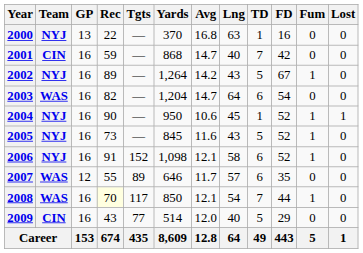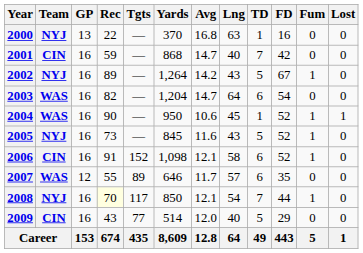 <table class="wikitable" style="text-align: center;">
 <tr>
 <th>Year</th>
 <th>Team</th>
 <th>GP</th>
 <th>Rec</th>
 <th>Tgts</th>
 <th>Yards</th>
 <th>Avg</th>
 <th>Lng</th>
 <th>TD</th>
 <th>FD</th>
 <th>Fum</th>
 <th>Lost</th>
 </tr>
 <tr>
 <th><a href='#'>2000</a></th>
 <th><a href='#'>NYJ</a></th>
 <td>13</td>
 <td>22</td>
 <td>—</td>
 <td>370</td>
 <td>16.8</td>
 <td>63</td>
 <td>1</td>
 <td>16</td>
 <td>0</td>
 <td>0</td>
 </tr>
 <tr>
 <th><a href='#'>2001</a></th>
 <th><a href='#'>CIN</a></th>
 <td>16</td>
 <td>59</td>
 <td>—</td>
 <td>868</td>
 <td>14.7</td>
 <td>40</td>
 <td>7</td>
 <td>42</td>
 <td>0</td>
 <td>0</td>
 </tr>
 <tr>
 <th><a href='#'>2002</a></th>
 <th><a href='#'>NYJ</a></th>
 <td>16</td>
 <td>89</td>
 <td>—</td>
 <td>1,264</td>
 <td>14.2</td>
 <td>43</td>
 <td>5</td>
 <td>67</td>
 <td>1</td>
 <td>0</td>
 </tr>
 <tr>
 <th><a href='#'>2003</a></th>
 <th><a href='#'>WAS</a></th>
 <td>16</td>
 <td>82</td>
 <td>—</td>
 <td>1,204</td>
 <td>14.7</td>
 <td>64</td>
 <td>6</td>
 <td>54</td>
 <td>0</td>
 <td>0</td>
 </tr>
 <tr>
 <th><a href='#'>2004</a></th>
-<th><a href='#'>NYJ</a></th>
+<th><a href='#'>WAS</a></th>
 <td>16</td>
 <td>90</td>
 <td>—</td>
 <td>950</td>
 <td>10.6</td>
 <td>45</td>
 <td>1</td>
 <td>52</td>
 <td>1</td>
 <td>1</td>
 </tr>
 <tr>
 <th><a href='#'>2005</a></th>
 <th><a href='#'>NYJ</a></th>
 <td>16</td>
 <td>73</td>
 <td>—</td>
 <td>845</td>
 <td>11.6</td>
 <td>43</td>
 <td>5</td>
 <td>52</td>
 <td>1</td>
 <td>0</td>
 </tr>
 <tr>
 <th><a href='#'>2006</a></th>
-<th><a href='#'>NYJ</a></th>
+<th><a href='#'>CIN</a></th>
 <td>16</td>
 <td>91</td>
 <td>152</td>
 <td>1,098</td>
 <td>12.1</td>
 <td>58</td>
 <td>6</td>
 <td>52</td>
 <td>1</td>
 <td>0</td>
 </tr>
 <tr>
 <th><a href='#'>2007</a></th>
 <th><a href='#'>WAS</a></th>
 <td>12</td>
 <td>55</td>
 <td>89</td>
 <td>646</td>
 <td>11.7</td>
 <td>57</td>
 <td>6</td>
 <td>35</td>
 <td>0</td>
 <td>0</td>
 </tr>
 <tr>
 <th><a href='#'>2008</a></th>
-<th><a href='#'>WAS</a></th>
+<th><a href='#'>NYJ</a></th>
 <td>16</td>
 <td style="background: lightyellow;">70</td>
 <td>117</td>
 <td>850</td>
 <td>12.1</td>
 <td>54</td>
 <td>7</td>
 <td>44</td>
 <td>1</td>
 <td>0</td>
 </tr>
 <tr>
 <th><a href='#'>2009</a></th>
 <th><a href='#'>CIN</a></th>
 <td>16</td>
 <td>43</td>
 <td>77</td>
 <td>514</td>
 <td>12.0</td>
 <td>40</td>
 <td>5</td>
 <td>29</td>
 <td>0</td>
 <td>0</td>
 </tr>
 <tr>
 <th colspan="2">Career</th>
 <th>153</th>
 <th>674</th>
 <th>435</th>
 <th>8,609</th>
 <th>12.8</th>
 <th>64</th>
 <th>49</th>
 <th>443</th>
 <th>5</th>
 <th>1</th>
 </tr>
 </table>
